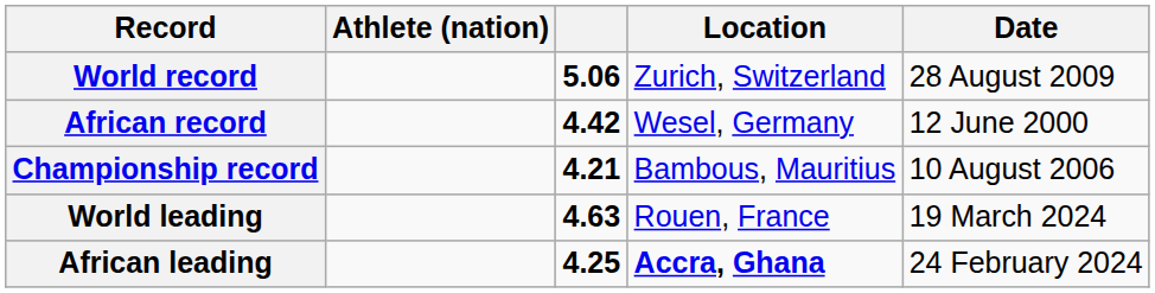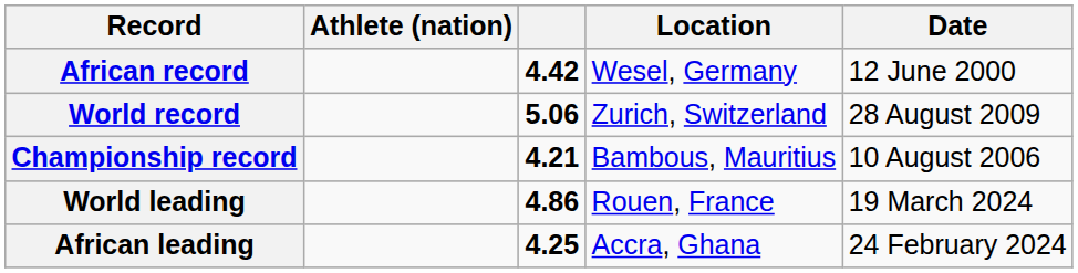 <table class="wikitable">
 <tr>
 <th scope="col">Record</th>
 <th scope="col">Athlete (nation)</th>
 <th scope="col"></th>
 <th scope="col">Location</th>
 <th scope="col">Date</th>
 </tr>
 <tr>
+<th scope="row"><a href='#'>African record</a></th>
+<td></td>
+<td align="center"><strong>4.42</strong></td>
+<td><a href='#'>Wesel</a>, <a href='#'>Germany</a></td>
+<td>12 June 2000</td>
+</tr>
+<tr>
 <th scope="row"><a href='#'>World record</a></th>
 <td></td>
 <td align="center"><strong>5.06</strong></td>
 <td><a href='#'>Zurich</a>, <a href='#'>Switzerland</a></td>
 <td>28 August 2009</td>
-</tr>
-<tr>
-<th scope="row"><a href='#'>African record</a></th>
-<td></td>
-<td align="center"><strong>4.42</strong></td>
-<td><a href='#'>Wesel</a>, <a href='#'>Germany</a></td>
-<td>12 June 2000</td>
 </tr>
 <tr>
 <th><a href='#'>Championship record</a></th>
 <td></td>
 <td align="center"><strong>4.21</strong></td>
 <td><a href='#'>Bambous</a>, <a href='#'>Mauritius</a></td>
 <td>10 August 2006</td>
 </tr>
 <tr>
 <th scope="row">World leading</th>
 <td></td>
-<td align="center"><strong>4.63</strong></td>
+<td align="center"><strong>4.86</strong></td>
 <td><a href='#'>Rouen</a>, <a href='#'>France</a></td>
 <td>19 March 2024</td>
 </tr>
 <tr>
 <th scope="row">African leading</th>
 <td></td>
 <td align="center"><strong>4.25</strong></td>
-<td><strong><a href='#'>Accra</a>, <a href='#'>Ghana</a></strong></td>
+<td><a href='#'>Accra</a>, <a href='#'>Ghana</a></td>
 <td>24 February 2024</td>
 </tr>
 </table>
